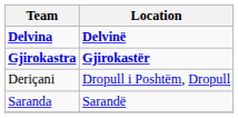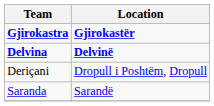 <table class="wikitable sortable">
 <tr>
 <th>Team</th>
 <th>Location</th>
 </tr>
 <tr>
+<td><strong><a href='#'>Gjirokastra</a></strong></td>
+<td><strong><a href='#'>Gjirokastër</a></strong></td>
+</tr>
+<tr>
 <td><strong><a href='#'>Delvina</a></strong></td>
 <td><strong><a href='#'>Delvinë</a></strong></td>
-</tr>
-<tr>
-<td><strong><a href='#'>Gjirokastra</a></strong></td>
-<td><strong><a href='#'>Gjirokastër</a></strong></td>
 </tr>
 <tr>
 <td>Deriçani</td>
 <td><a href='#'>Dropull i Poshtëm</a>, <a href='#'>Dropull</a></td>
 </tr>
 <tr>
 <td><a href='#'>Saranda</a></td>
 <td><a href='#'>Sarandë</a></td>
 </tr>
 <tr>
 </tr>
 </table>
